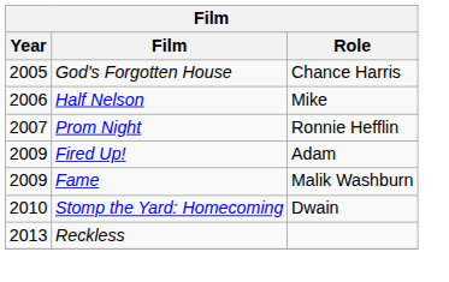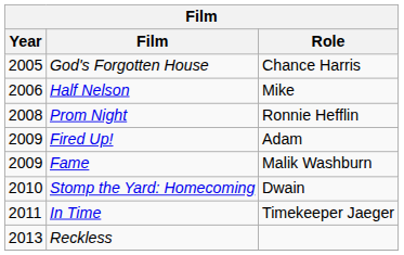 <table class="wikitable">
 <tr>
 <th colspan=3>Film</th>
 </tr>
 <tr>
 <th>Year</th>
 <th>Film</th>
 <th>Role</th>
 </tr>
 <tr>
 <td>2005</td>
 <td><em>God's Forgotten House</em></td>
 <td>Chance Harris</td>
 </tr>
 <tr>
 <td>2006</td>
 <td><em><a href='#'>Half Nelson</a></em></td>
 <td>Mike</td>
 </tr>
 <tr>
-<td>2007</td>
+<td>2008</td>
 <td><em><a href='#'>Prom Night</a></em></td>
 <td>Ronnie Hefflin</td>
 </tr>
 <tr>
 <td>2009</td>
 <td><em><a href='#'>Fired Up!</a></em></td>
 <td>Adam</td>
 </tr>
 <tr>
 <td>2009</td>
 <td><em><a href='#'>Fame</a></em></td>
 <td>Malik Washburn</td>
 </tr>
 <tr>
 <td>2010</td>
 <td><em><a href='#'>Stomp the Yard: Homecoming</a></em></td>
 <td>Dwain</td>
 </tr>
 <tr>
+<td>2011</td>
+<td><em><a href='#'>In Time</a></em></td>
+<td>Timekeeper Jaeger</td>
+</tr>
+<tr>
 <td>2013</td>
 <td><em>Reckless</em></td>
 <td></td>
 </tr>
 <tr>
 </tr>
 </table>
